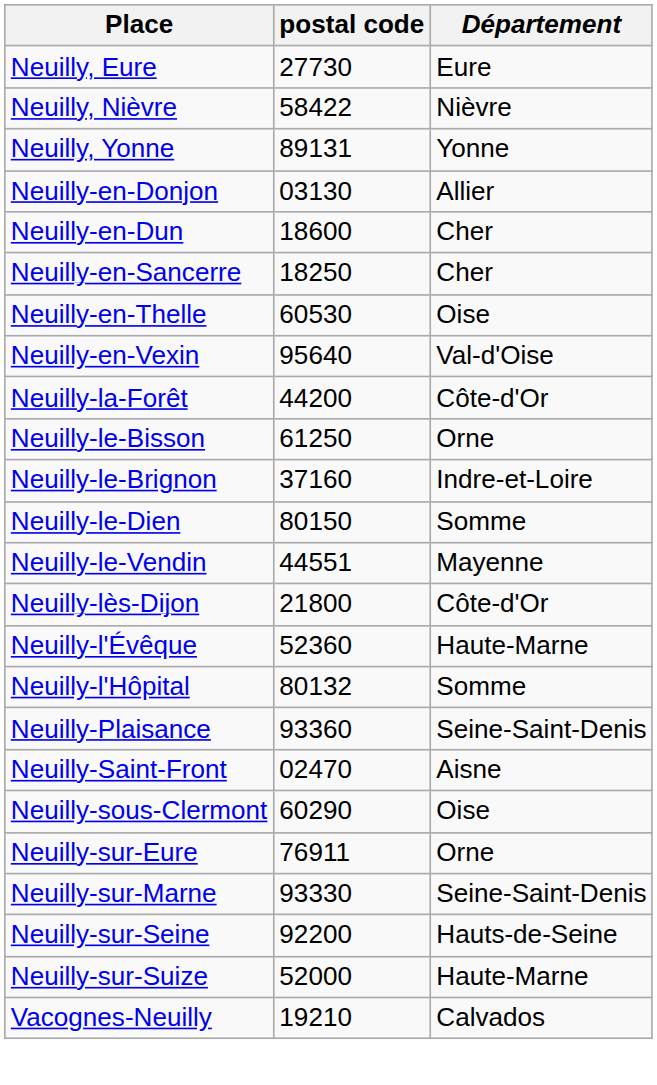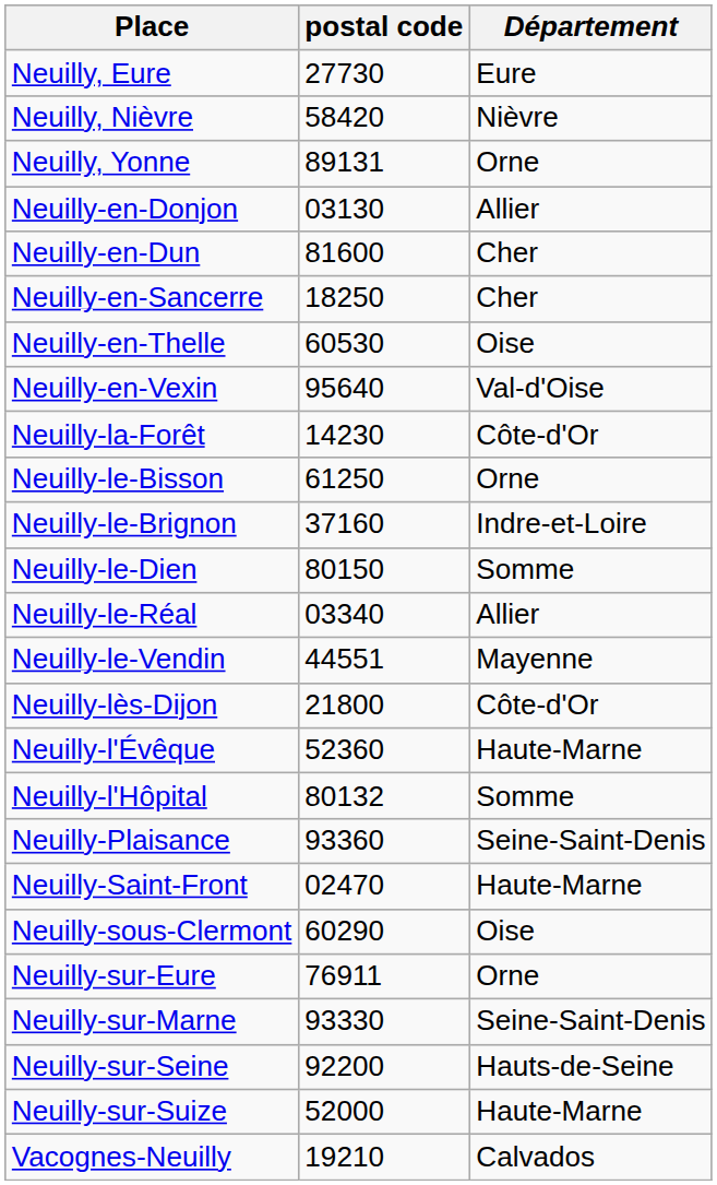 <table class="wikitable">
 <tr>
 <th>Place</th>
 <th>postal code</th>
 <th><em>Département</em></th>
 </tr>
 <tr>
 <td><a href='#'>Neuilly, Eure</a></td>
 <td>27730</td>
 <td>Eure</td>
 </tr>
 <tr>
 <td><a href='#'>Neuilly, Nièvre</a></td>
-<td>58422</td>
+<td>58420</td>
 <td>Nièvre</td>
 </tr>
 <tr>
 <td><a href='#'>Neuilly, Yonne</a></td>
 <td>89131</td>
-<td>Yonne</td>
+<td>Orne</td>
 </tr>
 <tr>
 <td><a href='#'>Neuilly-en-Donjon</a></td>
 <td>03130</td>
 <td>Allier</td>
 </tr>
 <tr>
 <td><a href='#'>Neuilly-en-Dun</a></td>
-<td>18600</td>
+<td>81600</td>
 <td>Cher</td>
 </tr>
 <tr>
 <td><a href='#'>Neuilly-en-Sancerre</a></td>
 <td>18250</td>
 <td>Cher</td>
 </tr>
 <tr>
 <td><a href='#'>Neuilly-en-Thelle</a></td>
 <td>60530</td>
 <td>Oise</td>
 </tr>
 <tr>
 <td><a href='#'>Neuilly-en-Vexin</a></td>
 <td>95640</td>
 <td>Val-d'Oise</td>
 </tr>
 <tr>
 <td><a href='#'>Neuilly-la-Forêt</a></td>
-<td>44200</td>
+<td>14230</td>
 <td>Côte-d'Or</td>
 </tr>
 <tr>
 <td><a href='#'>Neuilly-le-Bisson</a></td>
 <td>61250</td>
 <td>Orne</td>
 </tr>
 <tr>
 <td><a href='#'>Neuilly-le-Brignon</a></td>
 <td>37160</td>
 <td>Indre-et-Loire</td>
 </tr>
 <tr>
 <td><a href='#'>Neuilly-le-Dien</a></td>
 <td>80150</td>
 <td>Somme</td>
+</tr>
+<tr>
+<td><a href='#'>Neuilly-le-Réal</a></td>
+<td>03340</td>
+<td>Allier</td>
 </tr>
 <tr>
 <td><a href='#'>Neuilly-le-Vendin</a></td>
 <td>44551</td>
 <td>Mayenne</td>
 </tr>
 <tr>
 <td><a href='#'>Neuilly-lès-Dijon</a></td>
 <td>21800</td>
 <td>Côte-d'Or</td>
 </tr>
 <tr>
 <td><a href='#'>Neuilly-l'Évêque</a></td>
 <td>52360</td>
 <td>Haute-Marne</td>
 </tr>
 <tr>
 <td><a href='#'>Neuilly-l'Hôpital</a></td>
 <td>80132</td>
 <td>Somme</td>
 </tr>
 <tr>
 <td><a href='#'>Neuilly-Plaisance</a></td>
 <td>93360</td>
 <td>Seine-Saint-Denis</td>
 </tr>
 <tr>
 <td><a href='#'>Neuilly-Saint-Front</a></td>
 <td>02470</td>
-<td>Aisne</td>
+<td>Haute-Marne</td>
 </tr>
 <tr>
 <td><a href='#'>Neuilly-sous-Clermont</a></td>
 <td>60290</td>
 <td>Oise</td>
 </tr>
 <tr>
 <td><a href='#'>Neuilly-sur-Eure</a></td>
 <td>76911</td>
 <td>Orne</td>
 </tr>
 <tr>
 <td><a href='#'>Neuilly-sur-Marne</a></td>
 <td>93330</td>
 <td>Seine-Saint-Denis</td>
 </tr>
 <tr>
 <td><a href='#'>Neuilly-sur-Seine</a></td>
 <td>92200</td>
 <td>Hauts-de-Seine</td>
 </tr>
 <tr>
 <td><a href='#'>Neuilly-sur-Suize</a></td>
 <td>52000</td>
 <td>Haute-Marne</td>
 </tr>
 <tr>
 <td><a href='#'>Vacognes-Neuilly</a></td>
 <td>19210</td>
 <td>Calvados</td>
 </tr>
 </table>
